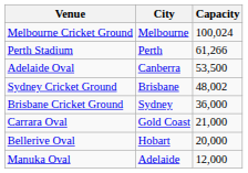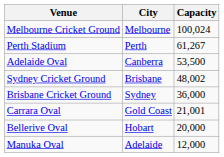 <table class="wikitable sortable">
 <tr>
 <th>Venue</th>
 <th>City</th>
 <th>Capacity</th>
 </tr>
 <tr>
 <td><a href='#'>Melbourne Cricket Ground</a></td>
 <td><a href='#'>Melbourne</a></td>
 <td>100,024</td>
 </tr>
 <tr>
 <td><a href='#'>Perth Stadium</a></td>
 <td><a href='#'>Perth</a></td>
-<td>61,266</td>
+<td>61,267</td>
 </tr>
 <tr>
 <td><a href='#'>Adelaide Oval</a></td>
 <td><a href='#'>Canberra</a></td>
 <td>53,500</td>
 </tr>
 <tr>
 <td><a href='#'>Sydney Cricket Ground</a></td>
 <td><a href='#'>Brisbane</a></td>
 <td>48,002</td>
 </tr>
 <tr>
 <td><a href='#'>Brisbane Cricket Ground</a></td>
 <td><a href='#'>Sydney</a></td>
 <td>36,000</td>
 </tr>
 <tr>
 <td><a href='#'>Carrara Oval</a></td>
 <td><a href='#'>Gold Coast</a></td>
-<td>21,000</td>
+<td>21,001</td>
 </tr>
 <tr>
 <td><a href='#'>Bellerive Oval</a></td>
 <td><a href='#'>Hobart</a></td>
 <td>20,000</td>
 </tr>
 <tr>
 <td><a href='#'>Manuka Oval</a></td>
 <td><a href='#'>Adelaide</a></td>
 <td>12,000</td>
 </tr>
 </table>
